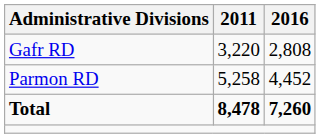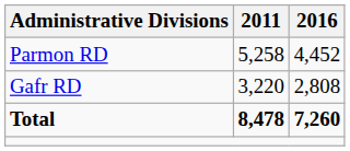 <table class="wikitable">
 <tr>
 <th>Administrative Divisions</th>
 <th>2011</th>
 <th>2016</th>
 </tr>
 <tr>
+<td><a href='#'>Parmon RD</a></td>
+<td style="text-align: right;">5,258</td>
+<td style="text-align: right;">4,452</td>
+</tr>
+<tr>
 <td><a href='#'>Gafr RD</a></td>
 <td style="text-align: right;">3,220</td>
 <td style="text-align: right;">2,808</td>
-</tr>
-<tr>
-<td><a href='#'>Parmon RD</a></td>
-<td style="text-align: right;">5,258</td>
-<td style="text-align: right;">4,452</td>
 </tr>
 <tr>
 <td><strong>Total</strong></td>
 <td style="text-align: right;"><strong>8,478</strong></td>
 <td style="text-align: right;"><strong>7,260</strong></td>
 </tr>
 <tr>
 <td colspan=3></td>
 </tr>
 </table>
